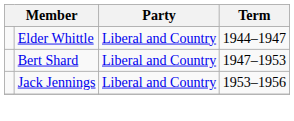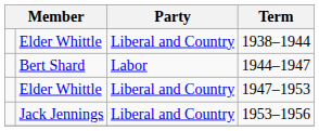 <table class="wikitable">
 <tr>
 <th colspan=2>Member</th>
 <th>Party</th>
 <th>Term</th>
 </tr>
 <tr>
 <td> </td>
 <td><a href='#'>Elder Whittle</a></td>
 <td><a href='#'>Liberal and Country</a></td>
+<td>1938–1944</td>
+</tr>
+<tr>
+<td> </td>
+<td><a href='#'>Bert Shard</a></td>
+<td><a href='#'>Labor</a></td>
 <td>1944–1947</td>
 </tr>
 <tr>
 <td> </td>
-<td><a href='#'>Bert Shard</a></td>
+<td><a href='#'>Elder Whittle</a></td>
 <td><a href='#'>Liberal and Country</a></td>
 <td>1947–1953</td>
 </tr>
 <tr>
 <td> </td>
 <td><a href='#'>Jack Jennings</a></td>
 <td><a href='#'>Liberal and Country</a></td>
 <td>1953–1956</td>
 </tr>
 <tr>
 </tr>
 </table>
